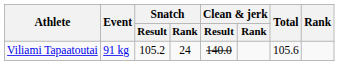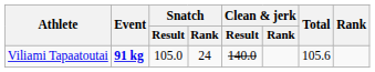 <table class="wikitable" style="font-size:90%">
 <tr>
 <th rowspan="2">Athlete</th>
 <th rowspan="2">Event</th>
 <th colspan="2">Snatch</th>
 <th colspan="2">Clean & jerk</th>
 <th rowspan="2">Total</th>
 <th rowspan="2">Rank</th>
 </tr>
 <tr style="font-size:95%">
 <th>Result</th>
 <th>Rank</th>
 <th>Result</th>
 <th>Rank</th>
 </tr>
 <tr align=center>
 <td align=left><a href='#'>Viliami Tapaatoutai</a></td>
-<td style="text-align:left;"><a href='#'>91 kg</a></td>
-<td>105.2</td>
+<td style="text-align:left;"><strong><a href='#'>91 kg</a></strong></td>
+<td>105.0</td>
 <td>24</td>
 <td><s>140.0</s></td>
 <td></td>
 <td>105.6</td>
 <td></td>
 </tr>
 </table>
